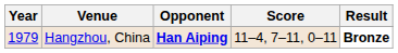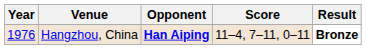 <table class="sortable wikitable" style="font-size: 90%;">
 <tr>
 <th>Year</th>
 <th>Venue</th>
 <th>Opponent</th>
 <th>Score</th>
 <th>Result</th>
 </tr>
 <tr>
 </tr>
 <tr style="background:#F3E6D7">
-<td align="center"><a href='#'>1979</a></td>
+<td align="center"><a href='#'>1976</a></td>
 <td align="left"><a href='#'>Hangzhou</a>, China</td>
 <td align="left"><strong> <a href='#'>Han Aiping</a></strong></td>
 <td align="left">11–4, 7–11, 0–11</td>
 <td style="text-align:left; background:white"> <strong>Bronze</strong></td>
 </tr>
 </table>
